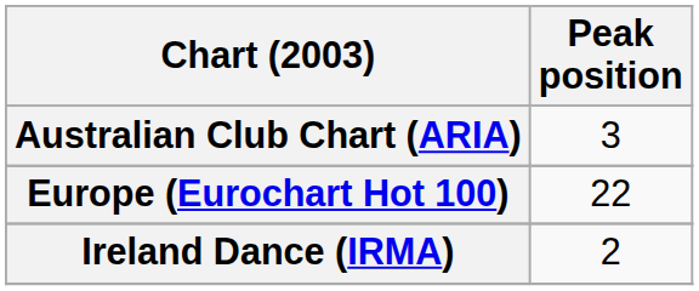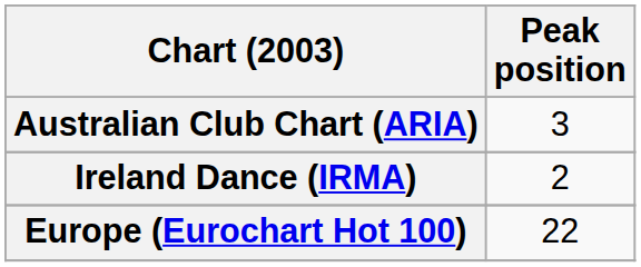 <table class="wikitable sortable plainrowheaders" style="text-align:center">
 <tr>
 <th>Chart (2003)</th>
 <th>Peak<br>position</th>
 </tr>
 <tr>
 <th scope="row">Australian Club Chart (<a href='#'>ARIA</a>)</th>
 <td>3</td>
 </tr>
 <tr>
 </tr>
 <tr>
-<th scope="row">Europe (<a href='#'>Eurochart Hot 100</a>)</th>
-<td>22</td>
+<th scope="row">Ireland Dance (<a href='#'>IRMA</a>)</th>
+<td>2</td>
 </tr>
 <tr>
 </tr>
 <tr>
 </tr>
 <tr>
-<th scope="row">Ireland Dance (<a href='#'>IRMA</a>)</th>
-<td>2</td>
+<th scope="row">Europe (<a href='#'>Eurochart Hot 100</a>)</th>
+<td>22</td>
 </tr>
 <tr>
 </tr>
 <tr>
 </tr>
 <tr>
 </tr>
 <tr>
 </tr>
 </table>
